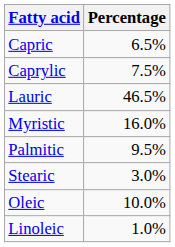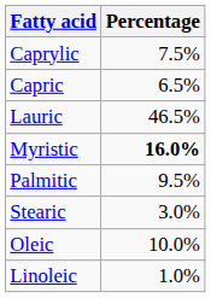 <table class="wikitable sortable" align="center">
 <tr>
 <th><a href='#'>Fatty acid</a></th>
 <th>Percentage</th>
 </tr>
 <tr>
+<td><a href='#'>Caprylic</a></td>
+<td align="right">7.5%</td>
+</tr>
+<tr>
 <td><a href='#'>Capric</a></td>
 <td align="right">6.5%</td>
-</tr>
-<tr>
-<td><a href='#'>Caprylic</a></td>
-<td align="right">7.5%</td>
 </tr>
 <tr>
 <td><a href='#'>Lauric</a></td>
 <td align="right">46.5%</td>
 </tr>
 <tr>
 <td><a href='#'>Myristic</a></td>
-<td align="right">16.0%</td>
+<td align="right"><strong>16.0%</strong></td>
 </tr>
 <tr>
 <td><a href='#'>Palmitic</a></td>
 <td align="right">9.5%</td>
 </tr>
 <tr>
 <td><a href='#'>Stearic</a></td>
 <td align="right">3.0%</td>
 </tr>
 <tr>
 <td><a href='#'>Oleic</a></td>
 <td align="right">10.0%</td>
 </tr>
 <tr>
 <td><a href='#'>Linoleic</a></td>
 <td align="right">1.0%</td>
 </tr>
 </table>
